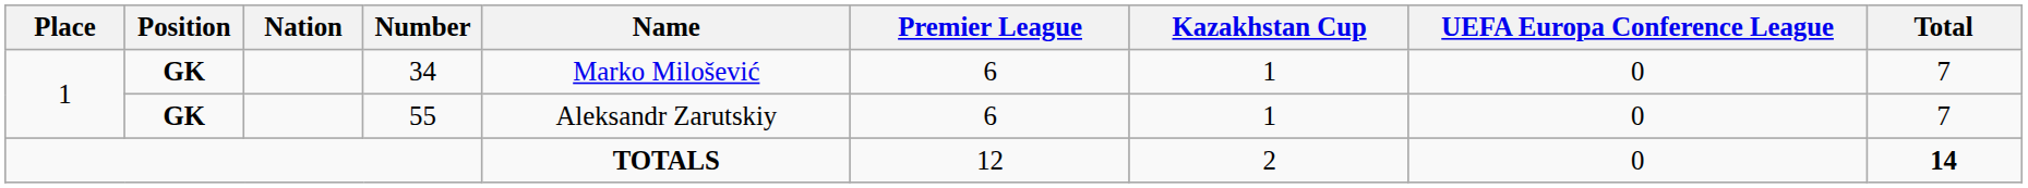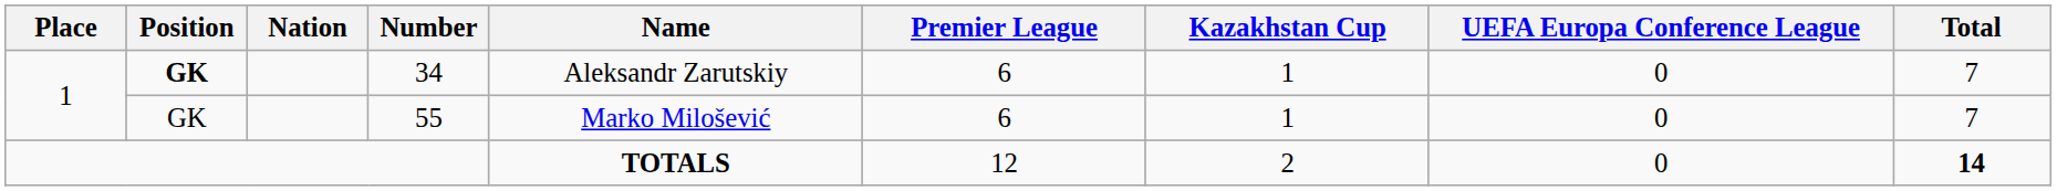 <table class="wikitable" style="font-size: 95%; text-align: center;">
 <tr>
 <th width=60>Place</th>
 <th width=60>Position</th>
 <th width=60>Nation</th>
 <th width=60>Number</th>
 <th width=200>Name</th>
 <th width=150><a href='#'>Premier League</a></th>
 <th width=150><a href='#'>Kazakhstan Cup</a></th>
 <th width=250><a href='#'>UEFA Europa Conference League</a></th>
 <th width=80>Total</th>
 </tr>
 <tr>
 <td rowspan="2">1</td>
 <td><strong>GK</strong></td>
 <td></td>
 <td>34</td>
-<td><a href='#'>Marko Milošević</a></td>
+<td>Aleksandr Zarutskiy</td>
 <td>6</td>
 <td>1</td>
 <td>0</td>
 <td>7</td>
 </tr>
 <tr>
-<td><strong>GK</strong></td>
+<td>GK</td>
 <td></td>
 <td>55</td>
-<td>Aleksandr Zarutskiy</td>
+<td><a href='#'>Marko Milošević</a></td>
 <td>6</td>
 <td>1</td>
 <td>0</td>
 <td>7</td>
 </tr>
 <tr>
 <td colspan="4"></td>
 <td><strong>TOTALS</strong></td>
 <td>12</td>
 <td>2</td>
 <td>0</td>
 <td><strong>14</strong></td>
 </tr>
 </table>
